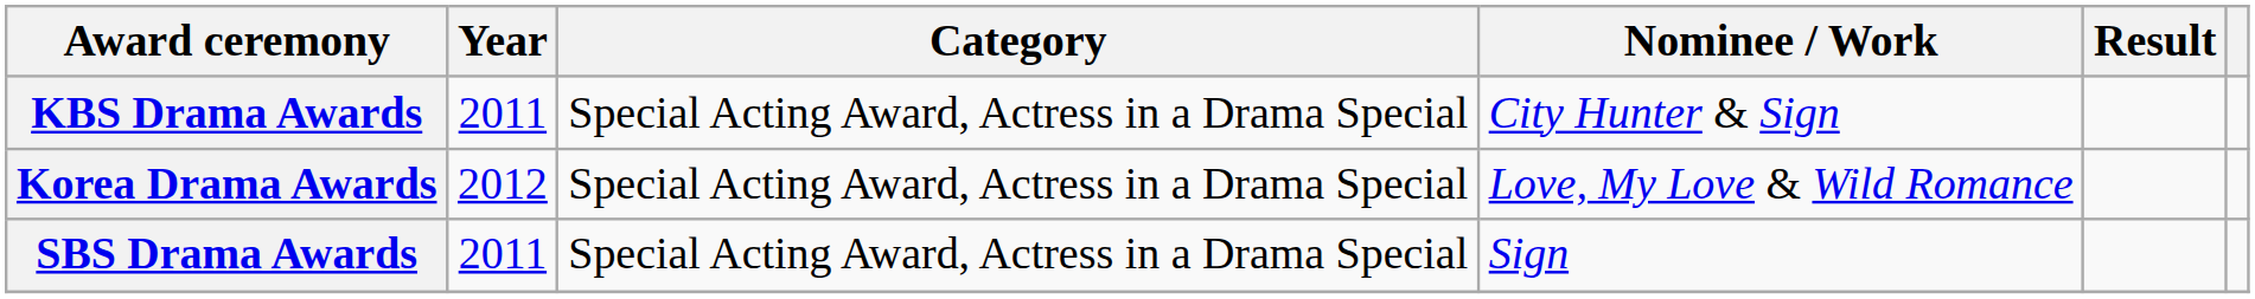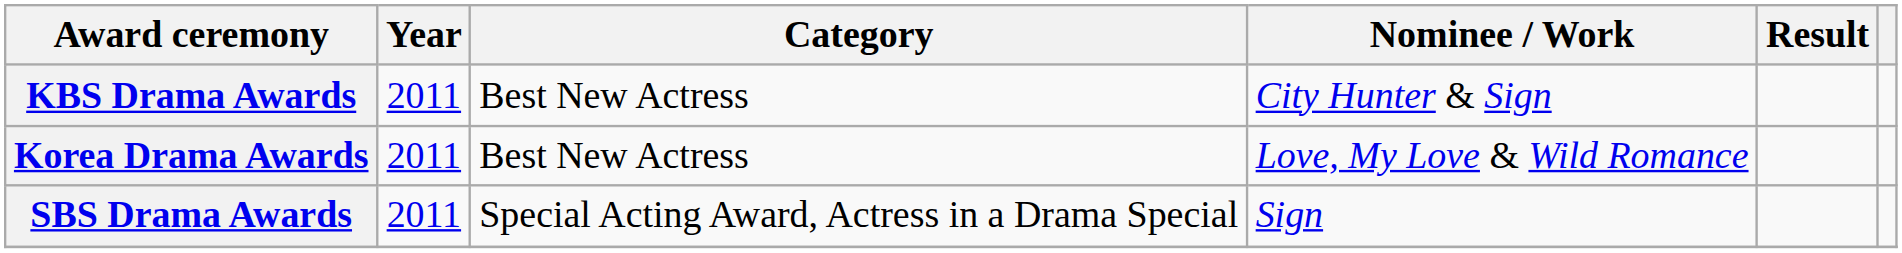 <table class="wikitable plainrowheaders sortable">
 <tr>
 <th scope="col">Award ceremony</th>
 <th scope="col">Year</th>
 <th scope="col">Category</th>
 <th scope="col">Nominee / Work</th>
 <th scope="col">Result</th>
 <th scope="col" class="unsortable"></th>
 </tr>
 <tr>
 <th scope="row"><a href='#'>KBS Drama Awards</a></th>
 <td style="text-align:center"><a href='#'>2011</a></td>
-<td>Special Acting Award, Actress in a Drama Special</td>
+<td>Best New Actress</td>
 <td><em><a href='#'>City Hunter</a></em> & <em><a href='#'>Sign</a></em></td>
 <td></td>
 <td style="text-align:center"></td>
 </tr>
 <tr>
 <th scope="row"><a href='#'>Korea Drama Awards</a></th>
-<td style="text-align:center"><a href='#'>2012</a></td>
-<td>Special Acting Award, Actress in a Drama Special</td>
+<td style="text-align:center"><a href='#'>2011</a></td>
+<td>Best New Actress</td>
 <td><em><a href='#'>Love, My Love</a></em> & <em><a href='#'>Wild Romance</a></em></td>
 <td></td>
 <td style="text-align:center"></td>
 </tr>
 <tr>
 <th scope="row"><a href='#'>SBS Drama Awards</a></th>
 <td style="text-align:center"><a href='#'>2011</a></td>
 <td>Special Acting Award, Actress in a Drama Special</td>
 <td><em><a href='#'>Sign</a></em></td>
 <td></td>
 <td style="text-align:center"></td>
 </tr>
 <tr>
 </tr>
 </table>
